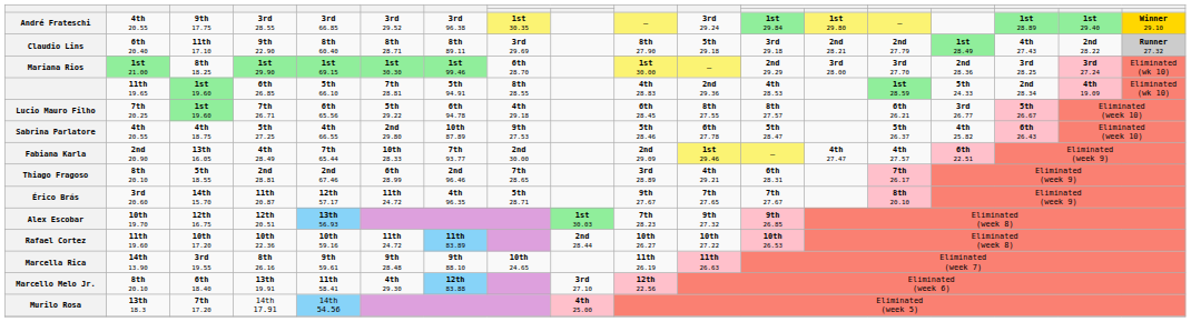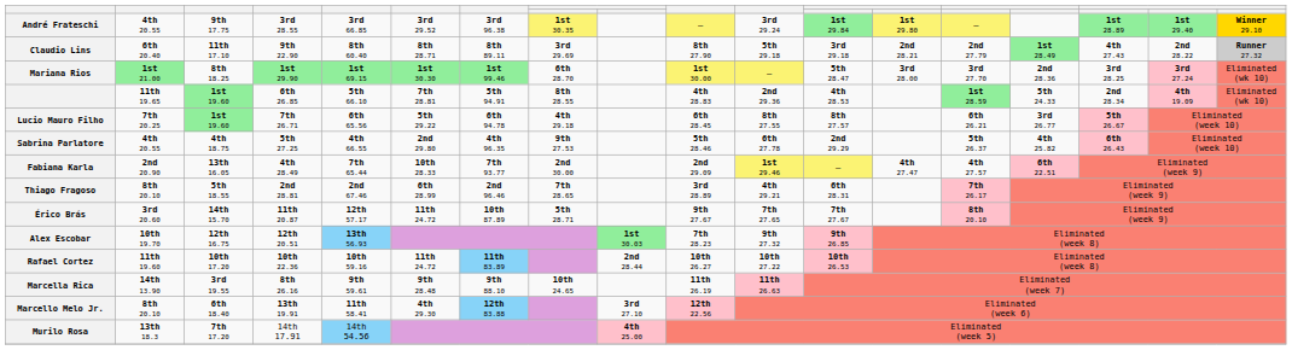 <table class="wikitable" style="text-align:center; font-size:80%; width:100%">
 <tr>
 <th scope="col" rowspan=2 style="width:08%;"></th>
 <th scope="col" rowspan=2 style="width:05%;"></th>
 <th scope="col" rowspan=2 style="width:05%;"></th>
 <th scope="col" rowspan=2 style="width:05%;"></th>
 <th scope="col" rowspan=2 style="width:05%;"></th>
 <th scope="col" rowspan=2 style="width:05%;"></th>
 <th scope="col" rowspan=2 style="width:05%;"></th>
 <th scope="col" colspan=2 style="width:10%;"></th>
 <th scope="col" rowspan=2 style="width:05%;"></th>
 <th scope="col" rowspan=2 style="width:05%;"></th>
 <th scope="col" colspan=2 style="width:10%;"></th>
 <th scope="col" colspan=2 style="width:10%;"></th>
 <th scope="col" colspan=3 style="width:15%;"></th>
 </tr>
 <tr>
 <th scope="col" style="width:05%;"></th>
 <th scope="col" style="width:05%;"></th>
 <th scope="col" style="width:05%;"></th>
 <th scope="col" style="width:05%;"></th>
 <th scope="col" style="width:05%;"></th>
 <th scope="col" style="width:05%;"></th>
 <th scope="col" style="width:05%;"></th>
 <th scope="col" style="width:05%;"></th>
 <th scope="col" style="width:05%;"></th>
 </tr>
 <tr>
 <th scope="row">André Frateschi</th>
 <td><strong>4th</strong><br><small>20.55</small></td>
 <td><strong>9th</strong><br><small>17.75</small></td>
 <td><strong>3rd</strong><br><small>28.55</small></td>
 <td><strong>3rd</strong><br><small>66.85</small></td>
 <td><strong>3rd</strong><br><small>29.52</small></td>
 <td><strong>3rd</strong><br><small>96.38</small></td>
 <td bgcolor="FBF373"><strong>1st</strong><br><small>30.35</small></td>
 <td></td>
 <td bgcolor="FBF373">—</td>
 <td><strong>3rd</strong><br><small>29.24</small></td>
 <td bgcolor="90EE9B"><strong>1st</strong><br><small>29.84</small></td>
 <td bgcolor="FBF373"><strong>1st</strong><br><small>29.80</small></td>
 <td bgcolor="FBF373">—</td>
 <td></td>
 <td bgcolor="90EE9B"><strong>1st</strong><br><small>28.89</small></td>
 <td bgcolor="90EE9B"><strong>1st</strong><br><small>29.40</small></td>
 <td bgcolor="FFD700"><strong>Winner</strong><br><small>29.10</small></td>
 </tr>
 <tr>
 <th scope="row">Claudio Lins</th>
 <td><strong>6th</strong><br><small>20.40</small></td>
 <td><strong>11th</strong><br><small>17.10</small></td>
 <td><strong>9th</strong><br><small>22.90</small></td>
 <td><strong>8th</strong><br><small>60.40</small></td>
 <td><strong>8th</strong><br><small>28.71</small></td>
 <td><strong>8th</strong><br><small>89.11</small></td>
 <td><strong>3rd</strong><br><small>29.69</small></td>
 <td></td>
 <td><strong>8th</strong><br><small>27.90</small></td>
 <td><strong>5th</strong><br><small>29.18</small></td>
 <td><strong>3rd</strong><br><small>29.18</small></td>
 <td><strong>2nd</strong><br><small>28.21</small></td>
 <td><strong>2nd</strong><br><small>27.79</small></td>
 <td bgcolor="90EE9B"><strong>1st</strong><br><small>28.49</small></td>
 <td><strong>4th</strong><br><small>27.43</small></td>
 <td><strong>2nd</strong><br><small>28.22</small></td>
 <td bgcolor="CCCCCC"><strong>Runner</strong><br><small>27.32</small></td>
 </tr>
 <tr>
 <th scope="row">Mariana Rios</th>
 <td bgcolor="90EE9B"><strong>1st</strong><br><small>21.00</small></td>
 <td><strong>8th</strong><br><small>18.25</small></td>
 <td bgcolor="90EE9B"><strong>1st</strong><br><small>29.90</small></td>
 <td bgcolor="90EE9B"><strong>1st</strong><br><small>69.15</small></td>
 <td bgcolor="90EE9B"><strong>1st</strong><br><small>30.30</small></td>
 <td bgcolor="90EE9B"><strong>1st</strong><br><small>99.46</small></td>
 <td><strong>6th</strong><br><small>28.70</small></td>
 <td></td>
 <td bgcolor="FBF373"><strong>1st</strong><br><small>30.00</small></td>
 <td bgcolor="FBF373">—</td>
-<td><strong>2nd</strong><br><small>29.29</small></td>
+<td><strong>5th</strong><br><small>28.47</small></td>
 <td><strong>3rd</strong><br><small>28.00</small></td>
 <td><strong>3rd</strong><br><small>27.70</small></td>
 <td><strong>2nd</strong><br><small>28.36</small></td>
 <td><strong>3rd</strong><br><small>28.25</small></td>
 <td bgcolor="FFC0CB"><strong>3rd</strong><br><small>27.24</small></td>
 <td bgcolor="FA8072">Eliminated<br>(wk 10)</td>
 </tr>
 <tr>
 <th scope="row"></th>
 <td><strong>11th</strong><br><small>19.65</small></td>
 <td bgcolor="90EE9B"><strong>1st</strong><br><small>19.60</small></td>
 <td><strong>6th</strong><br><small>26.85</small></td>
 <td><strong>5th</strong><br><small>66.10</small></td>
 <td><strong>7th</strong><br><small>28.81</small></td>
 <td><strong>5th</strong><br><small>94.91</small></td>
 <td><strong>8th</strong><br><small>28.55</small></td>
 <td></td>
 <td><strong>4th</strong><br><small>28.83</small></td>
 <td><strong>2nd</strong><br><small>29.36</small></td>
 <td><strong>4th</strong><br><small>28.53</small></td>
 <td></td>
 <td bgcolor="90EE9B"><strong>1st</strong><br><small>28.59</small></td>
 <td><strong>5th</strong><br><small>24.33</small></td>
 <td><strong>2nd</strong><br><small>28.34</small></td>
 <td bgcolor="FFC0CB"><strong>4th</strong><br><small>19.09</small></td>
 <td bgcolor="FA8072">Eliminated<br>(wk 10)</td>
 </tr>
 <tr>
 <th scope="row">Lucio Mauro Filho</th>
 <td><strong>7th</strong><br><small>20.25</small></td>
 <td bgcolor="90EE9B"><strong>1st</strong><br><small>19.60</small></td>
 <td><strong>7th</strong><br><small>26.71</small></td>
 <td><strong>6th</strong><br><small>65.56</small></td>
 <td><strong>5th</strong><br><small>29.22</small></td>
 <td><strong>6th</strong><br><small>94.78</small></td>
 <td><strong>4th</strong><br><small>29.18</small></td>
 <td></td>
 <td><strong>6th</strong><br><small>28.45</small></td>
 <td><strong>8th</strong><br><small>27.55</small></td>
 <td><strong>8th</strong><br><small>27.57</small></td>
 <td></td>
 <td><strong>6th</strong><br><small>26.21</small></td>
 <td><strong>3rd</strong><br><small>26.77</small></td>
 <td bgcolor="FFC0CB"><strong>5th</strong><br><small>26.67</small></td>
 <td bgcolor="FA8072" colspan=2>Eliminated<br>(week 10)</td>
 </tr>
 <tr>
 <th scope="row">Sabrina Parlatore</th>
 <td><strong>4th</strong><br><small>20.55</small></td>
 <td><strong>4th</strong><br><small>18.75</small></td>
 <td><strong>5th</strong><br><small>27.25</small></td>
 <td><strong>4th</strong><br><small>66.55</small></td>
 <td><strong>2nd</strong><br><small>29.80</small></td>
-<td><strong>10th</strong><br><small>87.89</small></td>
+<td><strong>4th</strong><br><small>96.35</small></td>
 <td><strong>9th</strong><br><small>27.53</small></td>
 <td></td>
 <td><strong>5th</strong><br><small>28.46</small></td>
 <td><strong>6th</strong><br><small>27.78</small></td>
-<td><strong>5th</strong><br><small>28.47</small></td>
+<td><strong>2nd</strong><br><small>29.29</small></td>
 <td></td>
 <td><strong>5th</strong><br><small>26.37</small></td>
 <td><strong>4th</strong><br><small>25.82</small></td>
 <td bgcolor="FFC0CB"><strong>6th</strong><br><small>26.43</small></td>
 <td bgcolor="FA8072" colspan=2>Eliminated<br>(week 10)</td>
 </tr>
 <tr>
 <th scope="row">Fabiana Karla</th>
 <td><strong>2nd</strong><br><small>20.90</small></td>
 <td><strong>13th</strong><br><small>16.05</small></td>
 <td><strong>4th</strong><br><small>28.49</small></td>
 <td><strong>7th</strong><br><small>65.44</small></td>
 <td><strong>10th</strong><br><small>28.33</small></td>
 <td><strong>7th</strong><br><small>93.77</small></td>
 <td><strong>2nd</strong><br><small>30.00</small></td>
 <td></td>
 <td><strong>2nd</strong><br><small>29.09</small></td>
 <td bgcolor="FBF373"><strong>1st</strong><br><small>29.46</small></td>
 <td bgcolor="FBF373">—</td>
 <td><strong>4th</strong><br><small>27.47</small></td>
 <td><strong>4th</strong><br><small>27.57</small></td>
 <td bgcolor="FFC0CB"><strong>6th</strong><br><small>22.51</small></td>
 <td bgcolor="FA8072" colspan=3>Eliminated<br>(week 9)</td>
 </tr>
 <tr>
 <th scope="row">Thiago Fragoso</th>
 <td><strong>8th</strong><br><small>20.10</small></td>
 <td><strong>5th</strong><br><small>18.55</small></td>
 <td><strong>2nd</strong><br><small>28.81</small></td>
 <td><strong>2nd</strong><br><small>67.46</small></td>
 <td><strong>6th</strong><br><small>28.99</small></td>
 <td><strong>2nd</strong><br><small>96.46</small></td>
 <td><strong>7th</strong><br><small>28.65</small></td>
 <td></td>
 <td><strong>3rd</strong><br><small>28.89</small></td>
 <td><strong>4th</strong><br><small>29.21</small></td>
 <td><strong>6th</strong><br><small>28.31</small></td>
 <td></td>
 <td bgcolor="FFC0CB"><strong>7th</strong><br><small>26.17</small></td>
 <td bgcolor="FA8072" colspan=4>Eliminated<br>(week 9)</td>
 </tr>
 <tr>
 <th scope="row">Érico Brás</th>
 <td><strong>3rd</strong><br><small>20.60</small></td>
 <td><strong>14th</strong><br><small>15.70</small></td>
 <td><strong>11th</strong><br><small>20.87</small></td>
 <td><strong>12th</strong><br><small>57.17</small></td>
 <td><strong>11th</strong><br><small>24.72</small></td>
-<td><strong>4th</strong><br><small>96.35</small></td>
+<td><strong>10th</strong><br><small>87.89</small></td>
 <td><strong>5th</strong><br><small>28.71</small></td>
 <td></td>
 <td><strong>9th</strong><br><small>27.67</small></td>
 <td><strong>7th</strong><br><small>27.65</small></td>
 <td><strong>7th</strong><br><small>27.67</small></td>
 <td></td>
 <td bgcolor="FFC0CB"><strong>8th</strong><br><small>20.10</small></td>
 <td bgcolor="FA8072" colspan=4>Eliminated<br>(week 9)</td>
 </tr>
 <tr>
 <th scope="row">Alex Escobar</th>
 <td><strong>10th</strong><br><small>19.70</small></td>
 <td><strong>12th</strong><br><small>16.75</small></td>
 <td><strong>12th</strong><br><small>20.51</small></td>
 <td bgcolor="87D3F8"><strong>13th</strong><br><small>56.93</small></td>
 <td bgcolor="DDA0DD" colspan=3></td>
 <td bgcolor="90EE9B"><strong>1st</strong><br><small>30.03</small></td>
 <td><strong>7th</strong><br><small>28.23</small></td>
 <td><strong>9th</strong><br><small>27.32</small></td>
 <td bgcolor="FFC0CB"><strong>9th</strong><br><small>26.85</small></td>
 <td bgcolor="FA8072" colspan=6>Eliminated<br>(week 8)</td>
 </tr>
 <tr>
 <th scope="row">Rafael Cortez</th>
 <td><strong>11th</strong><br><small>19.60</small></td>
 <td><strong>10th</strong><br><small>17.20</small></td>
 <td><strong>10th</strong><br><small>22.36</small></td>
 <td><strong>10th</strong><br><small>59.16</small></td>
 <td><strong>11th</strong><br><small>24.72</small></td>
 <td bgcolor="87D3F8"><strong>11th</strong><br><small>83.89</small></td>
 <td bgcolor="DDA0DD"></td>
 <td><strong>2nd</strong><br><small>28.44</small></td>
 <td><strong>10th</strong><br><small>26.27</small></td>
 <td><strong>10th</strong><br><small>27.22</small></td>
 <td bgcolor="FFC0CB"><strong>10th</strong><br><small>26.53</small></td>
 <td bgcolor="FA8072" colspan=6>Eliminated<br>(week 8)</td>
 </tr>
 <tr>
 <th scope="row">Marcella Rica</th>
 <td><strong>14th</strong><br><small>13.90</small></td>
 <td><strong>3rd</strong><br><small>19.55</small></td>
 <td><strong>8th</strong><br><small>26.16</small></td>
 <td><strong>9th</strong><br><small>59.61</small></td>
 <td><strong>9th</strong><br><small>28.48</small></td>
 <td><strong>9th</strong><br><small>88.10</small></td>
 <td><strong>10th</strong><br><small>24.65</small></td>
 <td></td>
 <td><strong>11th</strong><br><small>26.19</small></td>
 <td bgcolor="FFC0CB"><strong>11th</strong><br><small>26.63</small></td>
 <td bgcolor="FA8072" colspan=7>Eliminated<br>(week 7)</td>
 </tr>
 <tr>
 <th scope="row">Marcello Melo Jr.</th>
 <td><strong>8th</strong><br><small>20.10</small></td>
 <td><strong>6th</strong><br><small>18.40</small></td>
 <td><strong>13th</strong><br><small>19.91</small></td>
 <td><strong>11th</strong><br><small>58.41</small></td>
 <td><strong>4th</strong><br><small>29.30</small></td>
 <td bgcolor="87D3F8"><strong>12th</strong><br><small>83.88</small></td>
 <td bgcolor="DDA0DD"></td>
 <td><strong>3rd</strong><br><small>27.10</small></td>
 <td bgcolor="FFC0CB"><strong>12th</strong><br><small>22.56</small></td>
 <td bgcolor="FA8072" colspan=8>Eliminated<br>(week 6)</td>
 </tr>
 <tr>
 <th scope="row">Murilo Rosa</th>
 <td><strong>13th</strong><br><small>18.3</small></td>
 <td><strong>7th</strong><br><small>17.20</small></td>
 <td>14th<br>17.91</td>
 <td bgcolor="87D3F8">14th<br>54.56</td>
 <td bgcolor="DDA0DD" colspan=3></td>
 <td bgcolor="FFC0CB"><strong>4th</strong><br><small>25.00</small></td>
 <td bgcolor="FA8072" colspan=9>Eliminated<br>(week 5)</td>
 </tr>
 <tr>
 </tr>
 </table>
